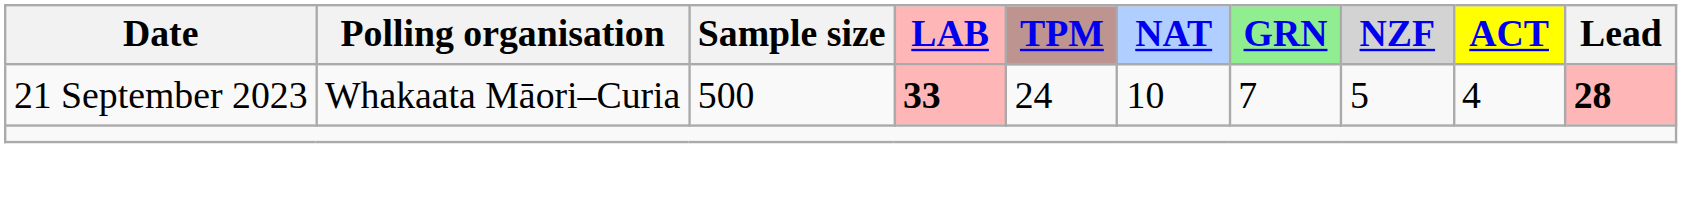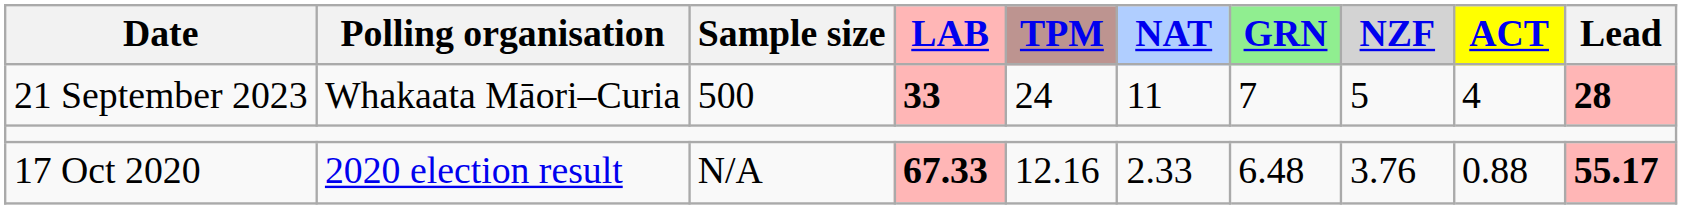 <table class="wikitable">
 <tr>
 <th>Date</th>
 <th>Polling organisation</th>
 <th>Sample size</th>
 <th style="background-color:#FFB6B6;width:40px"><a href='#'>LAB</a></th>
 <th style="background-color:#BD9490;width:40px"><a href='#'>TPM</a></th>
 <th style="background-color:#B0CEFF;width:40px"><a href='#'>NAT</a></th>
 <th style="background-color:#90EE90;width:40px"><a href='#'>GRN</a></th>
 <th style="background-color:#D3D3D3;width:40px"><a href='#'>NZF</a></th>
 <th style="background-color:#FFFF00;width:40px"><a href='#'>ACT</a></th>
 <th style="width:40px;">Lead</th>
 </tr>
 <tr>
 <td>21 September 2023</td>
 <td>Whakaata Māori–Curia</td>
 <td>500</td>
 <td style="background:#FFB6B6"><strong>33</strong></td>
 <td>24</td>
-<td>10</td>
+<td>11</td>
 <td>7</td>
 <td>5</td>
 <td>4</td>
 <td style="background-color:#FFB6B6;"><strong>28</strong></td>
 </tr>
 <tr>
 <td colspan="10"></td>
 </tr>
+<tr>
+<td>17 Oct 2020</td>
+<td><a href='#'>2020 election result</a></td>
+<td>N/A</td>
+<td style="background:#FFB6B6"><strong>67.33</strong></td>
+<td>12.16</td>
+<td>2.33</td>
+<td>6.48</td>
+<td>3.76</td>
+<td>0.88</td>
+<td style="background-color:#FFB6B6;"><strong>55.17</strong></td>
+</tr>
 </table>
